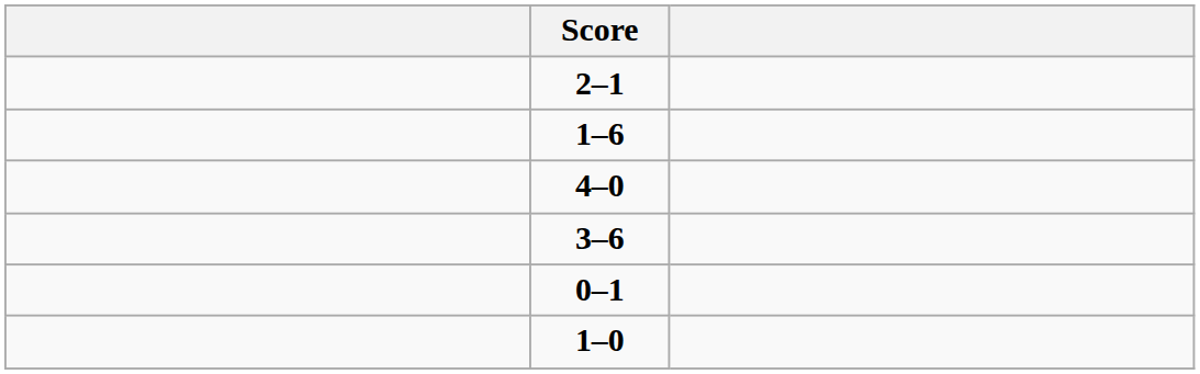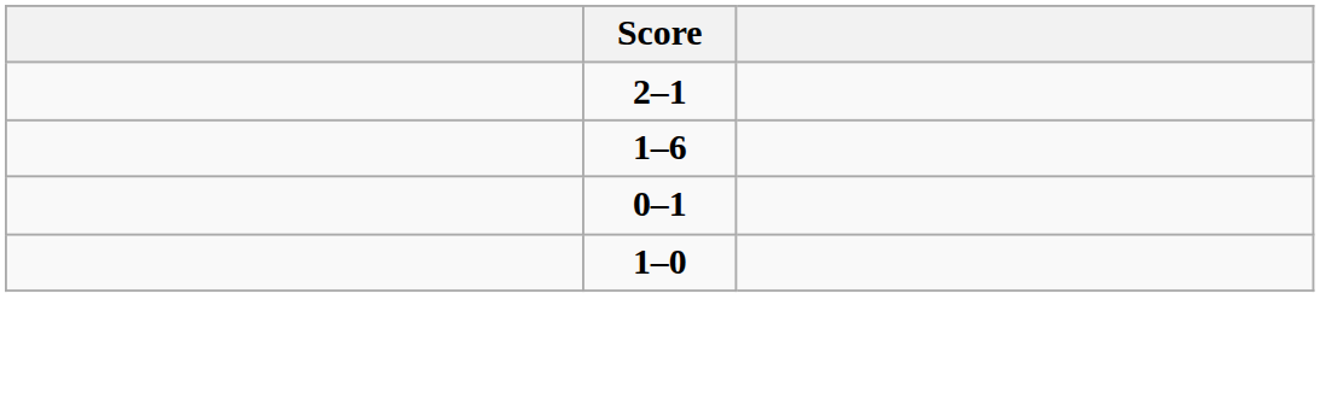 <table class="wikitable" style="text-align: center; font-size:100% ">
 <tr>
 <th align="right" width="250"></th>
 <th width="60">Score</th>
 <th align="left" width="250"></th>
 </tr>
 <tr>
 <td align=left></td>
 <td align=center><strong>2–1</strong></td>
 <td align=left></td>
 </tr>
 <tr>
 <td align=left></td>
 <td align=center><strong>1–6</strong></td>
 <td align=left></td>
 </tr>
 <tr>
 <td align=left></td>
-<td align=center><strong>4–0</strong></td>
-<td align=left></td>
-</tr>
-<tr>
-<td align=left></td>
-<td align=center><strong>3–6</strong></td>
-<td align=left></td>
-</tr>
-<tr>
-<td align=left></td>
 <td align=center><strong>0–1</strong></td>
 <td align=left></td>
 </tr>
 <tr>
 <td align=left></td>
 <td align=center><strong>1–0</strong></td>
 <td align=left></td>
 </tr>
 </table>
